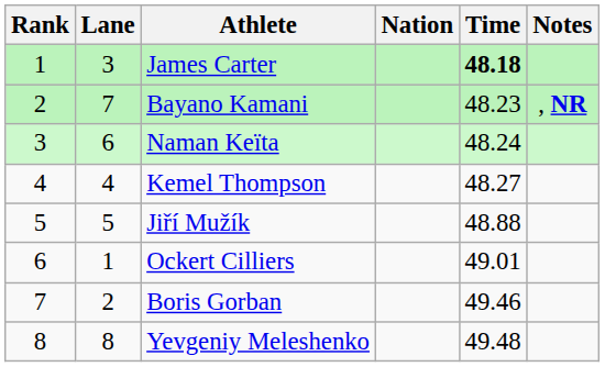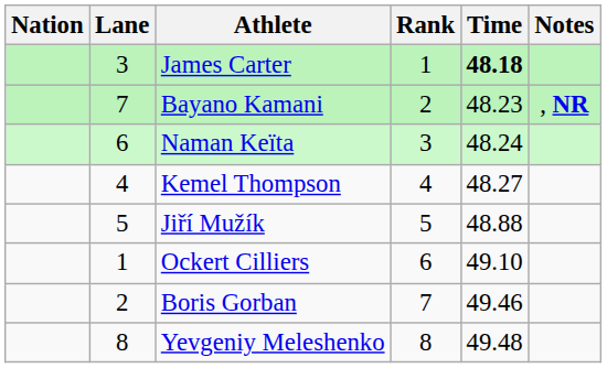 <table class="wikitable sortable" style="text-align:center">
 <tr>
-<th>Rank</th>
+<th>Nation</th>
 <th>Lane</th>
 <th>Athlete</th>
-<th>Nation</th>
+<th>Rank</th>
 <th>Time</th>
 <th>Notes</th>
 </tr>
 <tr bgcolor=bbf3bb>
-<td>1</td>
+<td align="left"></td>
 <td>3</td>
 <td align="left"><a href='#'>James Carter</a></td>
-<td align="left"></td>
+<td>1</td>
 <td><strong>48.18</strong></td>
 <td></td>
 </tr>
 <tr bgcolor=bbf3bb>
-<td>2</td>
+<td align="left"></td>
 <td>7</td>
 <td align="left"><a href='#'>Bayano Kamani</a></td>
-<td align="left"></td>
+<td>2</td>
 <td>48.23</td>
 <td>, <strong><a href='#'>NR</a></strong></td>
 </tr>
 <tr bgcolor=ccf9cc>
-<td>3</td>
+<td align="left"></td>
 <td>6</td>
 <td align="left"><a href='#'>Naman Keïta</a></td>
-<td align="left"></td>
+<td>3</td>
 <td>48.24</td>
 <td></td>
 </tr>
 <tr>
-<td>4</td>
+<td align="left"></td>
 <td>4</td>
 <td align="left"><a href='#'>Kemel Thompson</a></td>
-<td align="left"></td>
+<td>4</td>
 <td>48.27</td>
 <td></td>
 </tr>
 <tr>
-<td>5</td>
+<td align="left"></td>
 <td>5</td>
 <td align="left"><a href='#'>Jiří Mužík</a></td>
-<td align="left"></td>
+<td>5</td>
 <td>48.88</td>
 <td></td>
 </tr>
 <tr>
-<td>6</td>
+<td align="left"></td>
 <td>1</td>
 <td align="left"><a href='#'>Ockert Cilliers</a></td>
-<td align="left"></td>
-<td>49.01</td>
+<td>6</td>
+<td>49.10</td>
 <td></td>
 </tr>
 <tr>
-<td>7</td>
+<td align="left"></td>
 <td>2</td>
 <td align="left"><a href='#'>Boris Gorban</a></td>
-<td align="left"></td>
+<td>7</td>
 <td>49.46</td>
 <td></td>
 </tr>
 <tr>
-<td>8</td>
+<td align="left"></td>
 <td>8</td>
 <td align="left"><a href='#'>Yevgeniy Meleshenko</a></td>
-<td align="left"></td>
+<td>8</td>
 <td>49.48</td>
 <td></td>
 </tr>
 </table>
